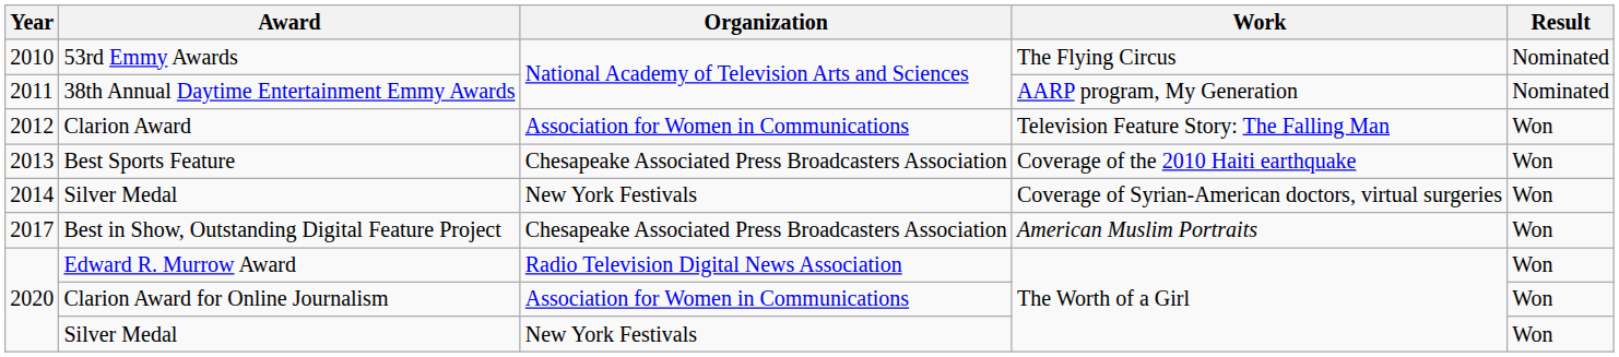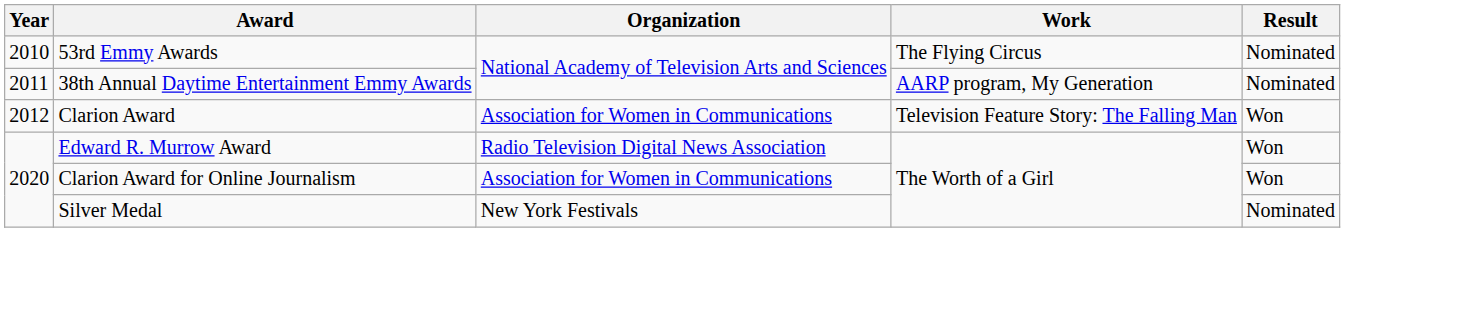 <table class="wikitable">
 <tr>
 <th>Year</th>
 <th>Award</th>
 <th>Organization</th>
 <th>Work</th>
 <th>Result</th>
 </tr>
 <tr>
 <td>2010</td>
 <td>53rd <a href='#'>Emmy</a> Awards</td>
 <td rowspan=2><a href='#'>National Academy of Television Arts and Sciences</a></td>
 <td>The Flying Circus</td>
 <td>Nominated</td>
 </tr>
 <tr>
 <td>2011</td>
 <td>38th Annual <a href='#'>Daytime Entertainment Emmy Awards</a></td>
 <td><a href='#'>AARP</a> program, My Generation</td>
 <td>Nominated</td>
 </tr>
 <tr>
 <td>2012</td>
 <td>Clarion Award</td>
 <td><a href='#'>Association for Women in Communications</a></td>
 <td>Television Feature Story: <a href='#'>The Falling Man</a></td>
 <td>Won</td>
 </tr>
 <tr>
-<td>2013</td>
-<td>Best Sports Feature</td>
-<td>Chesapeake Associated Press Broadcasters Association</td>
-<td>Coverage of the <a href='#'>2010 Haiti earthquake</a></td>
-<td>Won</td>
-</tr>
-<tr>
-<td>2014</td>
-<td>Silver Medal</td>
-<td>New York Festivals</td>
-<td>Coverage of Syrian-American doctors, virtual surgeries</td>
-<td>Won</td>
-</tr>
-<tr>
-<td>2017</td>
-<td>Best in Show, Outstanding Digital Feature Project</td>
-<td>Chesapeake Associated Press Broadcasters Association</td>
-<td><em>American Muslim Portraits</em></td>
-<td>Won</td>
-</tr>
-<tr>
 <td rowspan=3>2020</td>
 <td><a href='#'>Edward R. Murrow</a> Award</td>
 <td><a href='#'>Radio Television Digital News Association</a></td>
 <td rowspan=3>The Worth of a Girl</td>
 <td>Won</td>
 </tr>
 <tr>
 <td>Clarion Award for Online Journalism</td>
 <td><a href='#'>Association for Women in Communications</a></td>
 <td>Won</td>
 </tr>
 <tr>
 <td>Silver Medal</td>
 <td>New York Festivals</td>
-<td>Won</td>
+<td>Nominated</td>
 </tr>
 </table>
